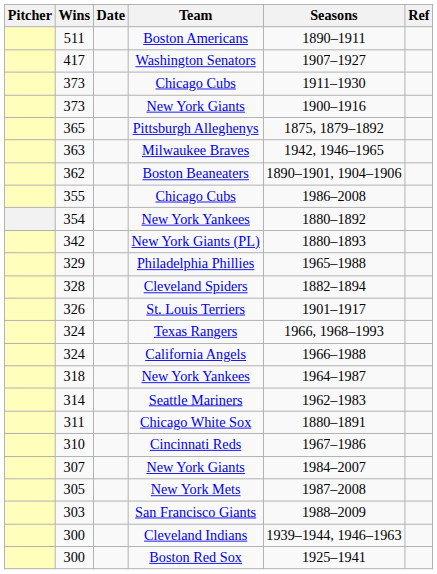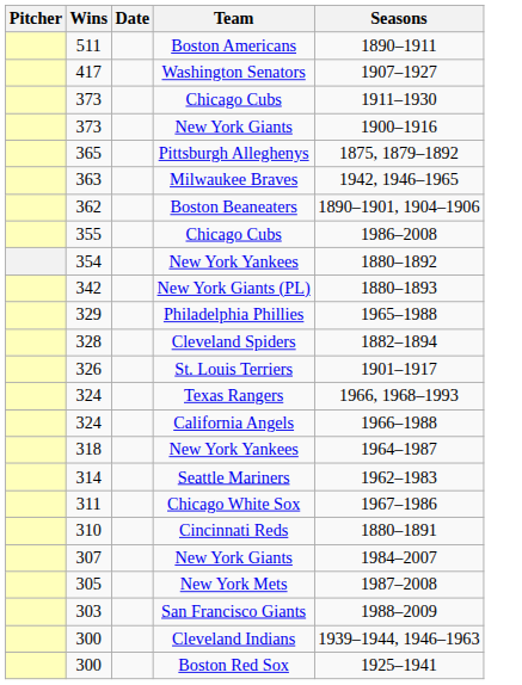 <table class="wikitable sortable plainrowheaders"  style="text-align:center;">
 <tr>
 <th scope="col">Pitcher</th>
 <th scope="col">Wins</th>
 <th scope="col">Date</th>
 <th scope="col">Team</th>
 <th scope="col">Seasons</th>
-<th scope="col" class="unsortable">Ref</th>
 </tr>
 <tr>
 <th scope="row" style="text-align:center; background:#ffb;"></th>
 <td>511</td>
 <td></td>
 <td><a href='#'>Boston Americans</a></td>
 <td>1890–1911</td>
-<td></td>
 </tr>
 <tr>
 <th scope="row" style="text-align:center; background:#ffb;"></th>
 <td>417</td>
 <td></td>
 <td><a href='#'>Washington Senators</a></td>
 <td>1907–1927</td>
-<td></td>
 </tr>
 <tr>
 <th scope="row" style="text-align:center; background:#ffb;"></th>
 <td>373</td>
 <td></td>
 <td><a href='#'>Chicago Cubs</a></td>
 <td>1911–1930</td>
-<td></td>
 </tr>
 <tr>
 <th scope="row" style="text-align:center; background:#ffb;"></th>
 <td>373</td>
 <td></td>
 <td><a href='#'>New York Giants</a></td>
 <td>1900–1916</td>
-<td></td>
 </tr>
 <tr>
 <th scope="row" style="text-align:center; background:#ffb;"></th>
 <td>365</td>
 <td></td>
 <td><a href='#'>Pittsburgh Alleghenys</a></td>
 <td>1875, 1879–1892</td>
-<td></td>
 </tr>
 <tr>
 <th scope="row" style="text-align:center; background:#ffb;"></th>
 <td>363</td>
 <td></td>
 <td><a href='#'>Milwaukee Braves</a></td>
 <td>1942, 1946–1965</td>
-<td></td>
 </tr>
 <tr>
 <th scope="row" style="text-align:center; background:#ffb;"></th>
 <td>362</td>
 <td></td>
 <td><a href='#'>Boston Beaneaters</a></td>
 <td>1890–1901, 1904–1906</td>
-<td></td>
 </tr>
 <tr>
 <th scope="row" style="text-align:center; background:#ffb;"></th>
 <td>355</td>
 <td></td>
 <td><a href='#'>Chicago Cubs</a></td>
 <td>1986–2008</td>
-<td></td>
 </tr>
 <tr>
 <th scope="row" style="text-align:center"></th>
 <td>354</td>
 <td></td>
 <td><a href='#'>New York Yankees</a></td>
 <td>1880–1892</td>
-<td></td>
 </tr>
 <tr>
 <th scope="row" style="text-align:center; background:#ffb;"></th>
 <td>342</td>
 <td></td>
 <td><a href='#'>New York Giants (PL)</a></td>
 <td>1880–1893</td>
-<td></td>
 </tr>
 <tr>
 <th scope="row" style="text-align:center; background:#ffb;"></th>
 <td>329</td>
 <td></td>
 <td><a href='#'>Philadelphia Phillies</a></td>
 <td>1965–1988</td>
-<td></td>
 </tr>
 <tr>
 <th scope="row" style="text-align:center; background:#ffb;"></th>
 <td>328</td>
 <td></td>
 <td><a href='#'>Cleveland Spiders</a></td>
 <td>1882–1894</td>
-<td></td>
 </tr>
 <tr>
 <th scope="row" style="text-align:center; background:#ffb;"></th>
 <td>326</td>
 <td></td>
 <td><a href='#'>St. Louis Terriers</a></td>
 <td>1901–1917</td>
-<td></td>
 </tr>
 <tr>
 <th scope="row" style="text-align:center; background:#ffb;"></th>
 <td>324</td>
 <td></td>
 <td><a href='#'>Texas Rangers</a></td>
 <td>1966, 1968–1993</td>
-<td></td>
 </tr>
 <tr>
 <th scope="row" style="text-align:center; background:#ffb;"></th>
 <td>324</td>
 <td></td>
 <td><a href='#'>California Angels</a></td>
 <td>1966–1988</td>
-<td></td>
 </tr>
 <tr>
 <th scope="row" style="text-align:center; background:#ffb;"></th>
 <td>318</td>
 <td></td>
 <td><a href='#'>New York Yankees</a></td>
 <td>1964–1987</td>
-<td></td>
 </tr>
 <tr>
 <th scope="row" style="text-align:center; background:#ffb;"></th>
 <td>314</td>
 <td></td>
 <td><a href='#'>Seattle Mariners</a></td>
 <td>1962–1983</td>
-<td></td>
 </tr>
 <tr>
 <th scope="row" style="text-align:center; background:#ffb;"></th>
 <td>311</td>
 <td></td>
 <td><a href='#'>Chicago White Sox</a></td>
-<td>1880–1891</td>
-<td></td>
+<td>1967–1986</td>
 </tr>
 <tr>
 <th scope="row" style="text-align:center; background:#ffb;"></th>
 <td>310</td>
 <td></td>
 <td><a href='#'>Cincinnati Reds</a></td>
-<td>1967–1986</td>
-<td></td>
+<td>1880–1891</td>
 </tr>
 <tr>
 <th scope="row" style="text-align:center; background:#ffb;"></th>
 <td>307</td>
 <td></td>
 <td><a href='#'>New York Giants</a></td>
 <td>1984–2007</td>
-<td></td>
 </tr>
 <tr>
 <th scope="row" style="text-align:center; background:#ffb;"></th>
 <td>305</td>
 <td></td>
 <td><a href='#'>New York Mets</a></td>
 <td>1987–2008</td>
-<td></td>
 </tr>
 <tr>
 <th scope="row" style="text-align:center; background:#ffb;"></th>
 <td>303</td>
 <td></td>
 <td><a href='#'>San Francisco Giants</a></td>
 <td>1988–2009</td>
-<td></td>
 </tr>
 <tr>
 <th scope="row" style="text-align:center; background:#ffb;"></th>
 <td>300</td>
 <td></td>
 <td><a href='#'>Cleveland Indians</a></td>
 <td>1939–1944, 1946–1963</td>
-<td></td>
 </tr>
 <tr>
 <th scope="row" style="text-align:center; background:#ffb;"></th>
 <td>300</td>
 <td></td>
 <td><a href='#'>Boston Red Sox</a></td>
 <td>1925–1941</td>
-<td></td>
 </tr>
 </table>
